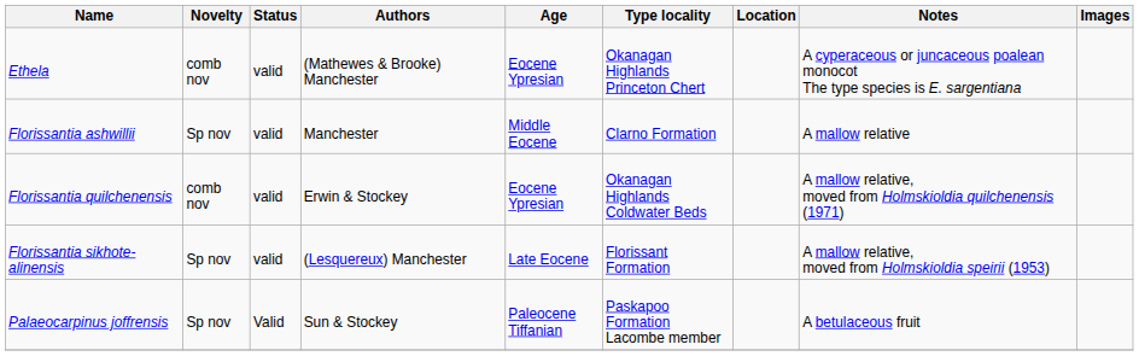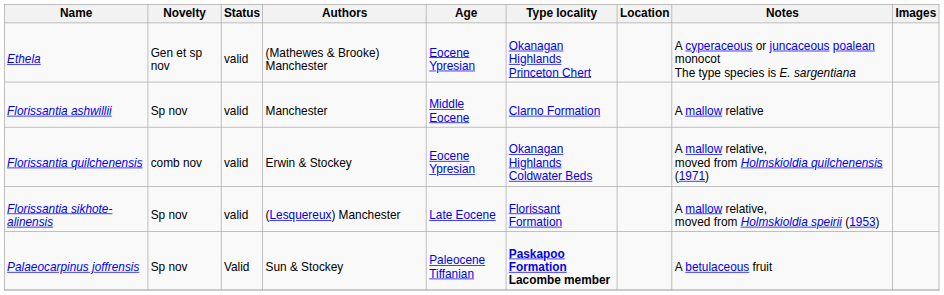 <table class="wikitable sortable" align="center" width="100%">
 <tr>
 <th>Name</th>
 <th>Novelty</th>
 <th>Status</th>
 <th>Authors</th>
 <th>Age</th>
 <th>Type locality</th>
 <th>Location</th>
 <th>Notes</th>
 <th>Images</th>
 </tr>
 <tr>
 <td><br><em><a href='#'>Ethela</a></em></td>
-<td><br>comb nov</td>
+<td><br>Gen et sp nov</td>
 <td><br>valid</td>
 <td><br>(Mathewes & Brooke) Manchester</td>
 <td><br><a href='#'>Eocene</a><br><a href='#'>Ypresian</a></td>
 <td><br><a href='#'>Okanagan Highlands</a><br><a href='#'>Princeton Chert</a></td>
 <td><br><br></td>
 <td><br>A <a href='#'>cyperaceous</a> or <a href='#'>juncaceous</a> <a href='#'>poalean</a> monocot<br> The type species is <em>E. sargentiana</em></td>
 <td></td>
 </tr>
 <tr>
 <td><br><em><a href='#'>Florissantia ashwillii</a></em></td>
 <td><br>Sp nov</td>
 <td><br>valid</td>
 <td><br>Manchester</td>
 <td><br><a href='#'>Middle Eocene</a></td>
 <td><br><a href='#'>Clarno Formation</a></td>
 <td><br><br></td>
 <td><br>A <a href='#'>mallow</a> relative</td>
 <td></td>
 </tr>
 <tr>
 <td><br><em><a href='#'>Florissantia quilchenensis</a></em></td>
 <td><br>comb nov</td>
 <td><br>valid</td>
 <td><br>Erwin & Stockey</td>
 <td><br><a href='#'>Eocene</a><br><a href='#'>Ypresian</a></td>
 <td><br><a href='#'>Okanagan Highlands</a><br><a href='#'>Coldwater Beds</a></td>
 <td><br><br></td>
 <td><br>A <a href='#'>mallow</a> relative, <br> moved from <em><a href='#'>Holmskioldia quilchenensis</a></em> (<a href='#'>1971</a>)</td>
 <td></td>
 </tr>
 <tr>
 <td><br><em><a href='#'>Florissantia sikhote-alinensis</a></em></td>
 <td><br>Sp nov</td>
 <td><br>valid</td>
 <td><br>(<a href='#'>Lesquereux</a>) Manchester</td>
 <td><br><a href='#'>Late Eocene</a></td>
 <td><br><a href='#'>Florissant Formation</a></td>
 <td><br><br></td>
 <td><br>A <a href='#'>mallow</a> relative, <br> moved from <em><a href='#'>Holmskioldia speirii</a></em> (<a href='#'>1953</a>)</td>
 <td></td>
 </tr>
 <tr>
 <td><br><em><a href='#'>Palaeocarpinus joffrensis</a></em></td>
 <td><br>Sp nov</td>
 <td><br>Valid</td>
 <td><br>Sun & Stockey</td>
 <td><br><a href='#'>Paleocene</a><br><a href='#'>Tiffanian</a></td>
-<td><br><a href='#'>Paskapoo Formation</a><br>Lacombe member</td>
+<td><strong><br><a href='#'>Paskapoo Formation</a><br>Lacombe member</strong></td>
 <td><br><br></td>
 <td><br>A <a href='#'>betulaceous</a> fruit</td>
 <td></td>
 </tr>
 <tr>
 </tr>
 </table>
